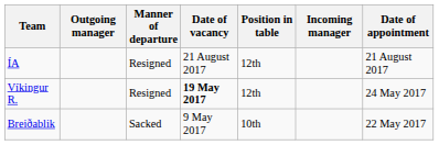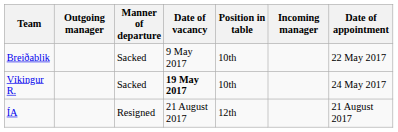 <table class="wikitable sortable">
 <tr>
 <th>Team</th>
 <th>Outgoing manager</th>
 <th>Manner of<br>departure</th>
 <th>Date of vacancy</th>
 <th>Position in table</th>
 <th>Incoming manager</th>
 <th>Date of<br>appointment</th>
 </tr>
 <tr>
+<td><a href='#'>Breiðablik</a></td>
+<td> </td>
+<td rowspan=1>Sacked</td>
+<td>9 May 2017</td>
+<td>10th</td>
+<td> </td>
+<td>22 May 2017</td>
+</tr>
+<tr>
+<td><a href='#'>Víkingur R.</a></td>
+<td> </td>
+<td rowspan=1>Sacked</td>
+<td><strong>19 May 2017</strong></td>
+<td>10th</td>
+<td> </td>
+<td>24 May 2017</td>
+</tr>
+<tr>
 <td><a href='#'>ÍA</a></td>
 <td> </td>
 <td rowspan=1>Resigned</td>
 <td>21 August 2017</td>
 <td>12th</td>
 <td> </td>
 <td>21 August 2017</td>
 </tr>
-<tr>
-<td><a href='#'>Víkingur R.</a></td>
-<td> </td>
-<td rowspan=1>Resigned</td>
-<td><strong>19 May 2017</strong></td>
-<td>12th</td>
-<td> </td>
-<td>24 May 2017</td>
-</tr>
-<tr>
-<td><a href='#'>Breiðablik</a></td>
-<td> </td>
-<td rowspan=1>Sacked</td>
-<td>9 May 2017</td>
-<td>10th</td>
-<td> </td>
-<td>22 May 2017</td>
-</tr>
 </table>
